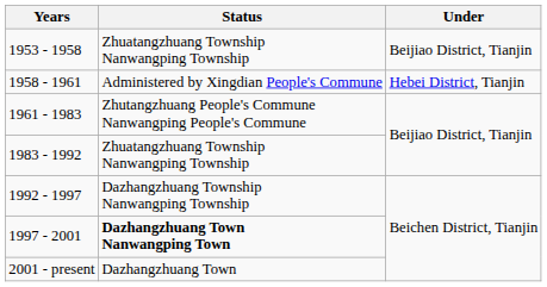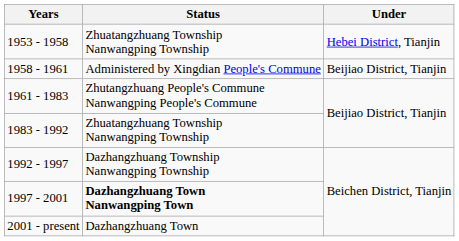 <table class="wikitable">
 <tr>
 <th>Years</th>
 <th>Status</th>
 <th>Under</th>
 </tr>
 <tr>
 <td>1953 - 1958</td>
 <td>Zhuatangzhuang Township<br>Nanwangping Township</td>
-<td>Beijiao District, Tianjin</td>
+<td><a href='#'>Hebei District</a>, Tianjin</td>
 </tr>
 <tr>
 <td>1958 - 1961</td>
 <td>Administered by Xingdian <a href='#'>People's Commune</a></td>
-<td><a href='#'>Hebei District</a>, Tianjin</td>
+<td>Beijiao District, Tianjin</td>
 </tr>
 <tr>
 <td>1961 - 1983</td>
 <td>Zhutangzhuang People's Commune<br>Nanwangping People's Commune</td>
 <td rowspan="2">Beijiao District, Tianjin</td>
 </tr>
 <tr>
 <td>1983 - 1992</td>
 <td>Zhuatangzhuang Township<br>Nanwangping Township</td>
 </tr>
 <tr>
 <td>1992 - 1997</td>
 <td>Dazhangzhuang Township<br>Nanwangping Township</td>
 <td rowspan="3">Beichen District, Tianjin</td>
 </tr>
 <tr>
 <td>1997 - 2001</td>
 <td><strong>Dazhangzhuang Town<br>Nanwangping Town</strong></td>
 </tr>
 <tr>
 <td>2001 - present</td>
 <td>Dazhangzhuang Town</td>
 </tr>
 </table>
